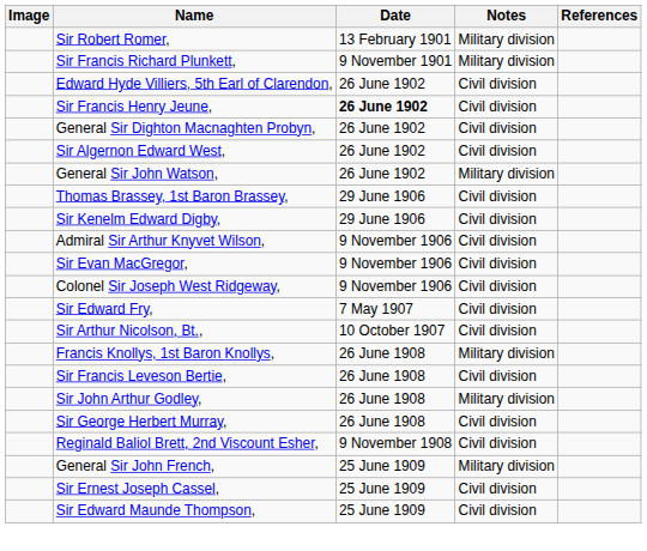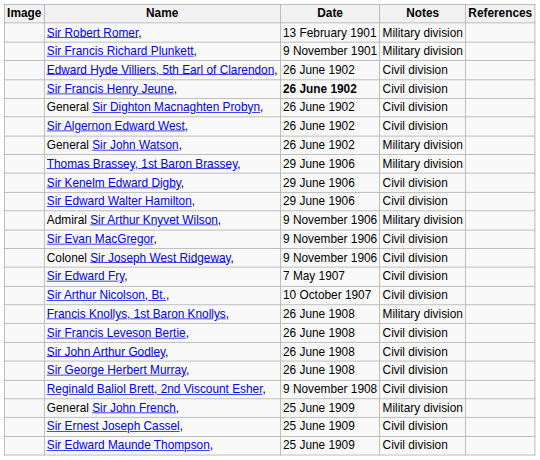 <table class="wikitable">
 <tr>
 <th>Image</th>
 <th>Name</th>
 <th>Date</th>
 <th>Notes</th>
 <th>References</th>
 </tr>
 <tr>
 <td></td>
 <td><a href='#'>Sir Robert Romer</a>, </td>
 <td>13 February 1901</td>
 <td>Military division</td>
 <td></td>
 </tr>
 <tr>
 <td></td>
 <td><a href='#'>Sir Francis Richard Plunkett</a>, </td>
 <td>9 November 1901</td>
 <td>Military division</td>
 <td></td>
 </tr>
 <tr>
 <td></td>
 <td><a href='#'>Edward Hyde Villiers, 5th Earl of Clarendon</a>, </td>
 <td>26 June 1902</td>
 <td>Civil division</td>
 <td></td>
 </tr>
 <tr>
 <td></td>
 <td><a href='#'>Sir Francis Henry Jeune</a>, </td>
 <td><strong>26 June 1902</strong></td>
 <td>Civil division</td>
 <td></td>
 </tr>
 <tr>
 <td></td>
 <td>General <a href='#'>Sir Dighton Macnaghten Probyn</a>, </td>
 <td>26 June 1902</td>
 <td>Civil division</td>
 <td></td>
 </tr>
 <tr>
 <td></td>
 <td><a href='#'>Sir Algernon Edward West</a>, </td>
 <td>26 June 1902</td>
 <td>Civil division</td>
 <td></td>
 </tr>
 <tr>
 <td></td>
 <td>General <a href='#'>Sir John Watson</a>, </td>
 <td>26 June 1902</td>
 <td>Military division</td>
 <td></td>
 </tr>
 <tr>
 <td></td>
 <td><a href='#'>Thomas Brassey, 1st Baron Brassey</a>, </td>
 <td>29 June 1906</td>
-<td>Civil division</td>
+<td>Military division</td>
 <td></td>
 </tr>
 <tr>
 <td></td>
 <td><a href='#'>Sir Kenelm Edward Digby</a>, </td>
 <td>29 June 1906</td>
 <td>Civil division</td>
 <td></td>
 </tr>
 <tr>
 <td></td>
+<td><a href='#'>Sir Edward Walter Hamilton</a>, </td>
+<td>29 June 1906</td>
+<td>Civil division</td>
+<td></td>
+</tr>
+<tr>
+<td></td>
 <td>Admiral <a href='#'>Sir Arthur Knyvet Wilson</a>, </td>
 <td>9 November 1906</td>
-<td>Civil division</td>
+<td>Military division</td>
 <td></td>
 </tr>
 <tr>
 <td></td>
 <td><a href='#'>Sir Evan MacGregor</a>, </td>
 <td>9 November 1906</td>
 <td>Civil division</td>
 <td></td>
 </tr>
 <tr>
 <td></td>
 <td>Colonel <a href='#'>Sir Joseph West Ridgeway</a>, </td>
 <td>9 November 1906</td>
 <td>Civil division</td>
 <td></td>
 </tr>
 <tr>
 <td></td>
 <td><a href='#'>Sir Edward Fry</a>, </td>
 <td>7 May 1907</td>
 <td>Civil division</td>
 <td></td>
 </tr>
 <tr>
 <td></td>
 <td><a href='#'>Sir Arthur Nicolson, Bt.</a>, </td>
 <td>10 October 1907</td>
 <td>Civil division</td>
 <td></td>
 </tr>
 <tr>
 <td></td>
 <td><a href='#'>Francis Knollys, 1st Baron Knollys</a>, </td>
 <td>26 June 1908</td>
 <td>Military division</td>
 <td></td>
 </tr>
 <tr>
 <td></td>
 <td><a href='#'>Sir Francis Leveson Bertie</a>, </td>
 <td>26 June 1908</td>
 <td>Civil division</td>
 <td></td>
 </tr>
 <tr>
 <td></td>
 <td><a href='#'>Sir John Arthur Godley</a>, </td>
 <td>26 June 1908</td>
-<td>Military division</td>
+<td>Civil division</td>
 <td></td>
 </tr>
 <tr>
 <td></td>
 <td><a href='#'>Sir George Herbert Murray</a>, </td>
 <td>26 June 1908</td>
 <td>Civil division</td>
 <td></td>
 </tr>
 <tr>
 <td></td>
 <td><a href='#'>Reginald Baliol Brett, 2nd Viscount Esher</a>, </td>
 <td>9 November 1908</td>
 <td>Civil division</td>
 <td></td>
 </tr>
 <tr>
 <td></td>
 <td>General <a href='#'>Sir John French</a>, </td>
 <td>25 June 1909</td>
 <td>Military division</td>
 <td></td>
 </tr>
 <tr>
 <td></td>
 <td><a href='#'>Sir Ernest Joseph Cassel</a>, </td>
 <td>25 June 1909</td>
 <td>Civil division</td>
 <td></td>
 </tr>
 <tr>
 <td></td>
 <td><a href='#'>Sir Edward Maunde Thompson</a>, </td>
 <td>25 June 1909</td>
 <td>Civil division</td>
 <td></td>
 </tr>
 </table>
